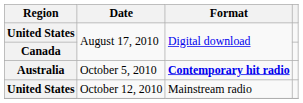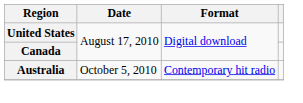 <table class="wikitable plainrowheaders">
 <tr>
 <th scope="col">Region</th>
 <th scope="col">Date</th>
 <th scope="col">Format</th>
 <th scope="col"></th>
 </tr>
 <tr>
 <th scope="row">United States</th>
 <td rowspan="2">August 17, 2010</td>
 <td rowspan="2"><a href='#'>Digital download</a></td>
 <td style="text-align:center;"></td>
 </tr>
 <tr>
 <th scope="row">Canada</th>
 <td></td>
 </tr>
 <tr>
 <th scope="row">Australia</th>
 <td>October 5, 2010</td>
-<td><strong><a href='#'>Contemporary hit radio</a></strong></td>
-<td style="text-align:center;"></td>
-</tr>
-<tr>
-<th scope="row">United States</th>
-<td>October 12, 2010</td>
-<td>Mainstream radio</td>
+<td><a href='#'>Contemporary hit radio</a></td>
 <td style="text-align:center;"></td>
 </tr>
 <tr>
 </tr>
 </table>
